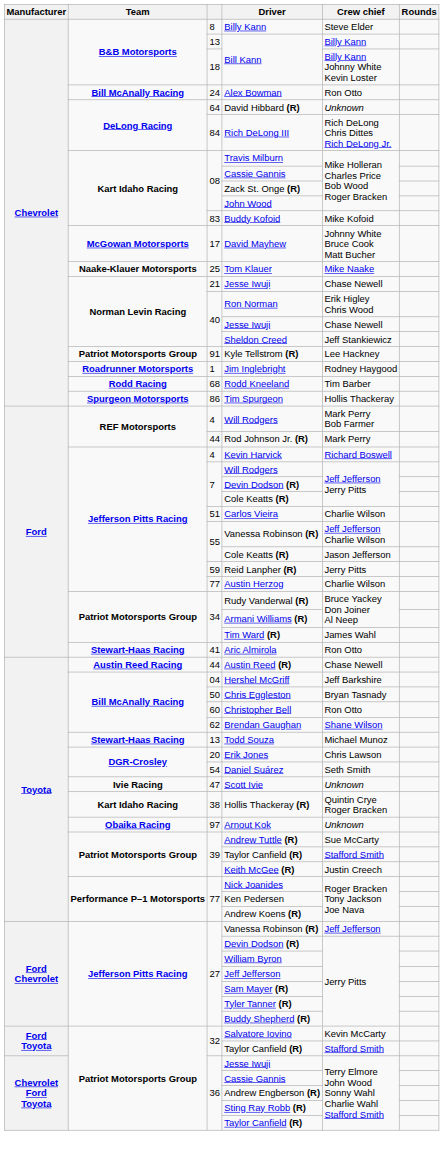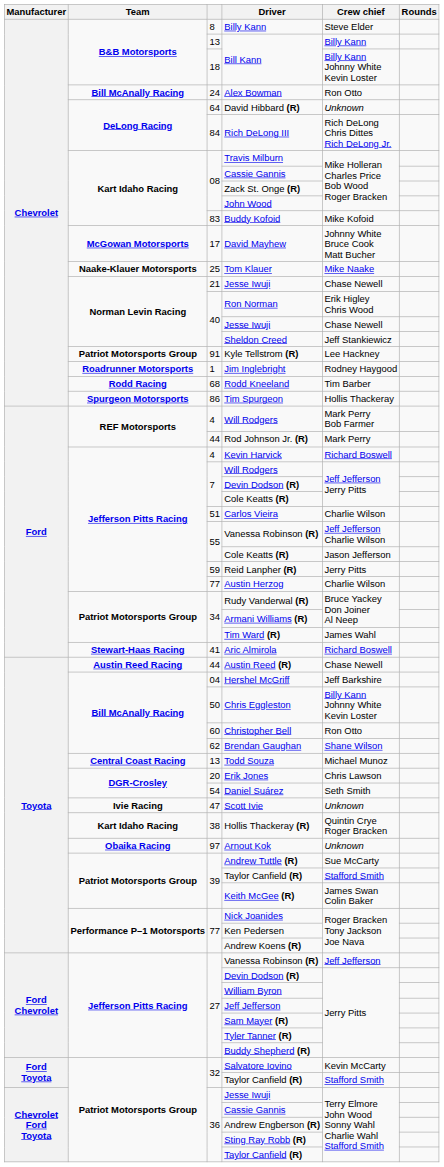 <table class="wikitable" style="font-size: 95%;">
 <tr>
 <th>Manufacturer</th>
 <th>Team</th>
 <th></th>
 <th>Driver</th>
 <th>Crew chief</th>
 <th>Rounds</th>
 </tr>
 <tr>
 <th rowspan="21"><a href='#'>Chevrolet</a></th>
 <td rowspan="3" style="text-align:center;"><strong><a href='#'>B&B Motorsports</a></strong></td>
 <td>8</td>
 <td><a href='#'>Billy Kann</a></td>
 <td>Steve Elder</td>
 <td></td>
 </tr>
 <tr>
 <td>13</td>
 <td rowspan=2><a href='#'>Bill Kann</a></td>
 <td><a href='#'>Billy Kann</a></td>
 <td></td>
 </tr>
 <tr>
 <td>18</td>
 <td><a href='#'>Billy Kann</a> <small></small><br>Johnny White <small></small><br>Kevin Loster <small></small></td>
 <td></td>
 </tr>
 <tr>
 <td style="text-align:center;"><strong><a href='#'>Bill McAnally Racing</a></strong></td>
 <td>24</td>
 <td><a href='#'>Alex Bowman</a></td>
 <td>Ron Otto</td>
 <td></td>
 </tr>
 <tr>
 <td rowspan="2" style="text-align:center;"><strong><a href='#'>DeLong Racing</a></strong></td>
 <td>64</td>
 <td>David Hibbard <strong>(R)</strong></td>
 <td><em>Unknown</em></td>
 <td></td>
 </tr>
 <tr>
 <td>84</td>
 <td><a href='#'>Rich DeLong III</a></td>
 <td>Rich DeLong <small></small><br>Chris Dittes <small></small><br><a href='#'>Rich DeLong Jr.</a> <small></small></td>
 <td></td>
 </tr>
 <tr>
 <td rowspan="5" style="text-align:center;"><strong>Kart Idaho Racing</strong></td>
 <td rowspan="4">08</td>
 <td><a href='#'>Travis Milburn</a></td>
 <td rowspan=4>Mike Holleran <small></small><br>Charles Price <small></small><br>Bob Wood <small></small><br>Roger Bracken <small></small></td>
 <td></td>
 </tr>
 <tr>
 <td><a href='#'>Cassie Gannis</a></td>
 <td></td>
 </tr>
 <tr>
 <td>Zack St. Onge <strong>(R)</strong></td>
 <td></td>
 </tr>
 <tr>
 <td><a href='#'>John Wood</a></td>
 <td></td>
 </tr>
 <tr>
 <td>83</td>
 <td><a href='#'>Buddy Kofoid</a></td>
 <td>Mike Kofoid</td>
 <td></td>
 </tr>
 <tr>
 <td style="text-align:center;"><strong><a href='#'>McGowan Motorsports</a></strong></td>
 <td>17</td>
 <td><a href='#'>David Mayhew</a></td>
 <td>Johnny White <small></small><br>Bruce Cook <small></small><br>Matt Bucher <small></small></td>
 <td></td>
 </tr>
 <tr>
 <td style="text-align:center;"><strong>Naake-Klauer Motorsports</strong></td>
 <td>25</td>
 <td><a href='#'>Tom Klauer</a></td>
 <td><a href='#'>Mike Naake</a></td>
 <td></td>
 </tr>
 <tr>
 <td rowspan="4" style="text-align:center;"><strong>Norman Levin Racing</strong></td>
 <td>21</td>
 <td><a href='#'>Jesse Iwuji</a></td>
 <td>Chase Newell</td>
 <td></td>
 </tr>
 <tr>
 <td rowspan=3>40</td>
 <td><a href='#'>Ron Norman</a></td>
 <td>Erik Higley <small></small><br>Chris Wood <small></small></td>
 <td></td>
 </tr>
 <tr>
 <td><a href='#'>Jesse Iwuji</a></td>
 <td>Chase Newell</td>
 <td></td>
 </tr>
 <tr>
 <td><a href='#'>Sheldon Creed</a></td>
 <td>Jeff Stankiewicz</td>
 <td></td>
 </tr>
 <tr>
 <td style="text-align:center;"><strong>Patriot Motorsports Group</strong></td>
 <td>91</td>
 <td>Kyle Tellstrom <strong>(R)</strong></td>
 <td>Lee Hackney</td>
 <td></td>
 </tr>
 <tr>
 <td style="text-align:center;"><strong><a href='#'>Roadrunner Motorsports</a></strong></td>
 <td>1</td>
 <td><a href='#'>Jim Inglebright</a></td>
 <td>Rodney Haygood</td>
 <td></td>
 </tr>
 <tr>
 <td style="text-align:center;"><strong><a href='#'>Rodd Racing</a></strong></td>
 <td>68</td>
 <td><a href='#'>Rodd Kneeland</a></td>
 <td>Tim Barber</td>
 <td></td>
 </tr>
 <tr>
 <td style="text-align:center;"><strong><a href='#'>Spurgeon Motorsports</a></strong></td>
 <td>86</td>
 <td><a href='#'>Tim Spurgeon</a></td>
 <td>Hollis Thackeray</td>
 <td></td>
 </tr>
 <tr>
 <th rowspan="15"><a href='#'>Ford</a></th>
 <td rowspan="2" style="text-align:center;"><strong>REF Motorsports</strong></td>
 <td>4</td>
 <td><a href='#'>Will Rodgers</a></td>
 <td>Mark Perry <small></small><br>Bob Farmer <small></small></td>
 <td></td>
 </tr>
 <tr>
 <td>44</td>
 <td>Rod Johnson Jr. <strong>(R)</strong></td>
 <td>Mark Perry</td>
 <td></td>
 </tr>
 <tr>
 <td rowspan="9" style="text-align:center;"><strong><a href='#'>Jefferson Pitts Racing</a></strong></td>
 <td>4</td>
 <td><a href='#'>Kevin Harvick</a></td>
 <td><a href='#'>Richard Boswell</a></td>
 <td></td>
 </tr>
 <tr>
 <td rowspan="3">7</td>
 <td><a href='#'>Will Rodgers</a></td>
 <td rowspan=3><a href='#'>Jeff Jefferson</a> <small></small><br>Jerry Pitts <small></small></td>
 <td></td>
 </tr>
 <tr>
 <td><a href='#'>Devin Dodson</a> <strong>(R)</strong></td>
 <td></td>
 </tr>
 <tr>
 <td>Cole Keatts <strong>(R)</strong></td>
 <td></td>
 </tr>
 <tr>
 <td>51</td>
 <td><a href='#'>Carlos Vieira</a></td>
 <td>Charlie Wilson</td>
 <td></td>
 </tr>
 <tr>
 <td rowspan=2>55</td>
 <td>Vanessa Robinson <strong>(R)</strong></td>
 <td><a href='#'>Jeff Jefferson</a> <small></small><br>Charlie Wilson <small></small></td>
 <td></td>
 </tr>
 <tr>
 <td>Cole Keatts <strong>(R)</strong></td>
 <td>Jason Jefferson</td>
 <td></td>
 </tr>
 <tr>
 <td>59</td>
 <td>Reid Lanpher <strong>(R)</strong></td>
 <td>Jerry Pitts</td>
 <td></td>
 </tr>
 <tr>
 <td>77</td>
 <td><a href='#'>Austin Herzog</a></td>
 <td>Charlie Wilson</td>
 <td></td>
 </tr>
 <tr>
 <td rowspan="3" style="text-align:center;"><strong>Patriot Motorsports Group</strong></td>
 <td rowspan=3>34</td>
 <td>Rudy Vanderwal <strong>(R)</strong></td>
 <td rowspan=2>Bruce Yackey <small></small><br>Don Joiner <small></small><br>Al Neep <small></small></td>
 <td></td>
 </tr>
 <tr>
 <td><a href='#'>Armani Williams</a> <strong>(R)</strong></td>
 <td></td>
 </tr>
 <tr>
 <td><a href='#'>Tim Ward</a> <strong>(R)</strong></td>
 <td>James Wahl</td>
 <td></td>
 </tr>
 <tr>
 <td style="text-align:center;"><strong><a href='#'>Stewart-Haas Racing</a></strong></td>
 <td>41</td>
 <td><a href='#'>Aric Almirola</a></td>
-<td>Ron Otto</td>
+<td><a href='#'>Richard Boswell</a></td>
 <td></td>
 </tr>
 <tr>
 <th rowspan="17"><a href='#'>Toyota</a></th>
 <td style="text-align:center;"><strong><a href='#'>Austin Reed Racing</a></strong></td>
 <td>44</td>
 <td><a href='#'>Austin Reed</a> <strong>(R)</strong></td>
 <td>Chase Newell</td>
 <td></td>
 </tr>
 <tr>
 <td rowspan=4 style="text-align:center;"><strong><a href='#'>Bill McAnally Racing</a></strong></td>
 <td>04</td>
 <td><a href='#'>Hershel McGriff</a></td>
 <td>Jeff Barkshire</td>
 <td></td>
 </tr>
 <tr>
 <td>50</td>
 <td><a href='#'>Chris Eggleston</a></td>
-<td>Bryan Tasnady</td>
+<td><a href='#'>Billy Kann</a> <small></small><br>Johnny White <small></small><br>Kevin Loster <small></small></td>
 <td></td>
 </tr>
 <tr>
 <td>60</td>
 <td><a href='#'>Christopher Bell</a></td>
 <td>Ron Otto</td>
 <td></td>
 </tr>
 <tr>
 <td>62</td>
 <td><a href='#'>Brendan Gaughan</a></td>
 <td><a href='#'>Shane Wilson</a></td>
 <td></td>
 </tr>
 <tr>
-<td style="text-align:center;"><strong><a href='#'>Stewart-Haas Racing</a></strong></td>
+<td style="text-align:center;"><strong><a href='#'>Central Coast Racing</a></strong></td>
 <td>13</td>
 <td><a href='#'>Todd Souza</a></td>
 <td>Michael Munoz</td>
 <td></td>
 </tr>
 <tr>
 <td rowspan=2 style="text-align:center;"><strong><a href='#'>DGR-Crosley</a></strong></td>
 <td>20</td>
 <td><a href='#'>Erik Jones</a></td>
 <td>Chris Lawson</td>
 <td></td>
 </tr>
 <tr>
 <td>54</td>
 <td><a href='#'>Daniel Suárez</a></td>
 <td>Seth Smith</td>
 <td></td>
 </tr>
 <tr>
 <td style="text-align:center;"><strong>Ivie Racing</strong></td>
 <td>47</td>
 <td><a href='#'>Scott Ivie</a></td>
 <td><em>Unknown</em></td>
 <td></td>
 </tr>
 <tr>
 <td style="text-align:center;"><strong>Kart Idaho Racing</strong></td>
 <td>38</td>
 <td>Hollis Thackeray <strong>(R)</strong></td>
 <td>Quintin Crye <small></small><br>Roger Bracken <small></small></td>
 <td></td>
 </tr>
 <tr>
 <td style="text-align:center;"><strong><a href='#'>Obaika Racing</a></strong></td>
 <td>97</td>
 <td><a href='#'>Arnout Kok</a></td>
 <td><em>Unknown</em></td>
 <td></td>
 </tr>
 <tr>
 <td rowspan="3" style="text-align:center;"><strong>Patriot Motorsports Group</strong></td>
 <td rowspan=3>39</td>
 <td><a href='#'>Andrew Tuttle</a> <strong>(R)</strong></td>
 <td>Sue McCarty</td>
 <td></td>
 </tr>
 <tr>
 <td>Taylor Canfield <strong>(R)</strong></td>
 <td><a href='#'>Stafford Smith</a></td>
 <td></td>
 </tr>
 <tr>
 <td><a href='#'>Keith McGee</a> <strong>(R)</strong></td>
-<td>Justin Creech</td>
+<td>James Swan <small></small><br>Colin Baker <small></small></td>
 <td></td>
 </tr>
 <tr>
 <td rowspan=3 style="text-align:center;"><strong>Performance P–1 Motorsports</strong></td>
 <td rowspan=3>77</td>
 <td><a href='#'>Nick Joanides</a></td>
 <td rowspan=3>Roger Bracken <small></small><br>Tony Jackson <small></small><br>Joe Nava <small></small></td>
 <td></td>
 </tr>
 <tr>
 <td>Ken Pedersen</td>
 <td></td>
 </tr>
 <tr>
 <td>Andrew Koens <strong>(R)</strong></td>
 <td></td>
 </tr>
 <tr>
 <th rowspan=7><a href='#'>Ford</a> <small></small><br><a href='#'>Chevrolet</a> <small></small></th>
 <td rowspan="7" style="text-align:center;"><strong><a href='#'>Jefferson Pitts Racing</a></strong></td>
 <td rowspan="7">27</td>
 <td>Vanessa Robinson <strong>(R)</strong></td>
 <td><a href='#'>Jeff Jefferson</a></td>
 <td></td>
 </tr>
 <tr>
 <td><a href='#'>Devin Dodson</a> <strong>(R)</strong></td>
 <td rowspan=6>Jerry Pitts</td>
 <td></td>
 </tr>
 <tr>
 <td><a href='#'>William Byron</a></td>
 <td></td>
 </tr>
 <tr>
 <td><a href='#'>Jeff Jefferson</a></td>
 <td></td>
 </tr>
 <tr>
 <td><a href='#'>Sam Mayer</a> <strong>(R)</strong></td>
 <td></td>
 </tr>
 <tr>
 <td><a href='#'>Tyler Tanner</a> <strong>(R)</strong></td>
 <td></td>
 </tr>
 <tr>
 <td><a href='#'>Buddy Shepherd</a> <strong>(R)</strong></td>
 <td></td>
 </tr>
 <tr>
 <th rowspan=2><a href='#'>Ford</a> <small></small><br><a href='#'>Toyota</a> <small></small></th>
 <td rowspan="7" style="text-align:center;"><strong>Patriot Motorsports Group</strong></td>
 <td rowspan="2">32</td>
 <td><a href='#'>Salvatore Iovino</a></td>
 <td>Kevin McCarty</td>
 <td></td>
 </tr>
 <tr>
 <td>Taylor Canfield <strong>(R)</strong></td>
 <td><a href='#'>Stafford Smith</a></td>
 <td></td>
 </tr>
 <tr>
 <th rowspan=5><a href='#'>Chevrolet</a> <small></small><br><a href='#'>Ford</a> <small></small><br><a href='#'>Toyota</a> <small></small></th>
 <td rowspan=5>36</td>
 <td><a href='#'>Jesse Iwuji</a></td>
 <td rowspan=5>Terry Elmore <small></small><br>John Wood <small></small><br>Sonny Wahl <small></small><br>Charlie Wahl <small></small><br><a href='#'>Stafford Smith</a> <small></small></td>
 <td></td>
 </tr>
 <tr>
 <td><a href='#'>Cassie Gannis</a></td>
 <td></td>
 </tr>
 <tr>
 <td>Andrew Engberson <strong>(R)</strong></td>
 <td></td>
 </tr>
 <tr>
 <td><a href='#'>Sting Ray Robb</a> <strong>(R)</strong></td>
 <td></td>
 </tr>
 <tr>
 <td><a href='#'>Taylor Canfield</a> <strong>(R)</strong></td>
 <td></td>
 </tr>
 </table>
